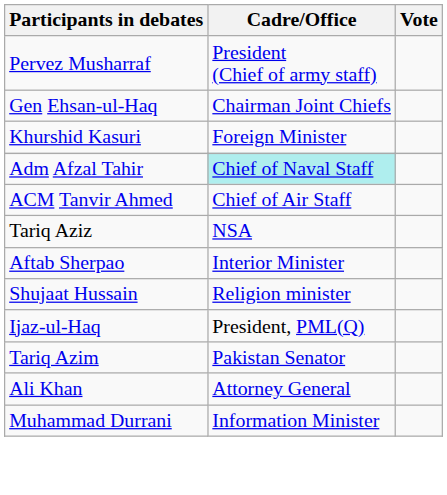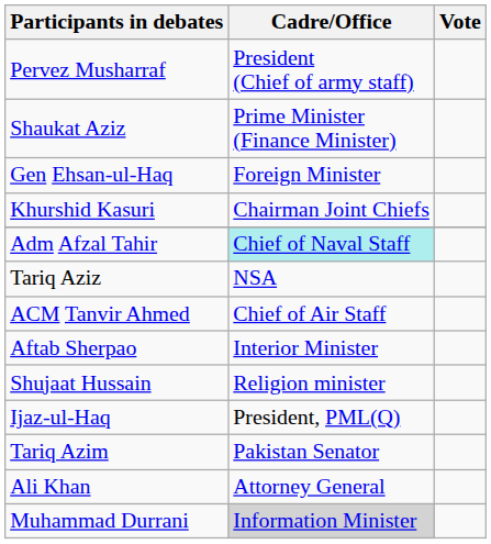 <table class="wikitable floatright">
 <tr>
 <th>Participants in debates</th>
 <th>Cadre/Office</th>
 <th>Vote</th>
 </tr>
 <tr>
 <td><a href='#'>Pervez Musharraf</a></td>
 <td><a href='#'>President</a><br><a href='#'>(Chief of army staff)</a></td>
 <td></td>
 </tr>
 <tr>
+<td><a href='#'>Shaukat Aziz</a></td>
+<td><a href='#'>Prime Minister</a><br><a href='#'>(Finance Minister)</a></td>
+<td></td>
+</tr>
+<tr>
 <td><a href='#'>Gen</a> <a href='#'>Ehsan-ul-Haq</a></td>
-<td><a href='#'>Chairman Joint Chiefs</a></td>
+<td><a href='#'>Foreign Minister</a></td>
 <td></td>
 </tr>
 <tr>
 <td><a href='#'>Khurshid Kasuri</a></td>
-<td><a href='#'>Foreign Minister</a></td>
+<td><a href='#'>Chairman Joint Chiefs</a></td>
 <td></td>
 </tr>
 <tr>
 </tr>
 <tr>
 <td><a href='#'>Adm</a> <a href='#'>Afzal Tahir</a></td>
 <td style="background: paleturquoise;"><a href='#'>Chief of Naval Staff</a></td>
 <td></td>
 </tr>
 <tr>
-<td><a href='#'>ACM</a> <a href='#'>Tanvir Ahmed</a></td>
-<td><a href='#'>Chief of Air Staff</a></td>
+<td>Tariq Aziz</td>
+<td><a href='#'>NSA</a></td>
 <td></td>
 </tr>
 <tr>
-<td>Tariq Aziz</td>
-<td><a href='#'>NSA</a></td>
+<td><a href='#'>ACM</a> <a href='#'>Tanvir Ahmed</a></td>
+<td><a href='#'>Chief of Air Staff</a></td>
 <td></td>
 </tr>
 <tr>
 <td><a href='#'>Aftab Sherpao</a></td>
 <td><a href='#'>Interior Minister</a></td>
 <td></td>
 </tr>
 <tr>
 <td><a href='#'>Shujaat Hussain</a></td>
 <td><a href='#'>Religion minister</a></td>
 <td></td>
 </tr>
 <tr>
 <td><a href='#'>Ijaz-ul-Haq</a></td>
 <td>President, <a href='#'>PML(Q)</a></td>
 <td></td>
 </tr>
 <tr>
 <td><a href='#'>Tariq Azim</a></td>
 <td><a href='#'>Pakistan Senator</a></td>
 <td></td>
 </tr>
 <tr>
 <td><a href='#'>Ali Khan</a></td>
 <td><a href='#'>Attorney General</a></td>
 <td></td>
 </tr>
 <tr>
 <td><a href='#'>Muhammad Durrani</a></td>
-<td><a href='#'>Information Minister</a></td>
+<td style="background: lightgrey;"><a href='#'>Information Minister</a></td>
 <td></td>
 </tr>
 </table>
